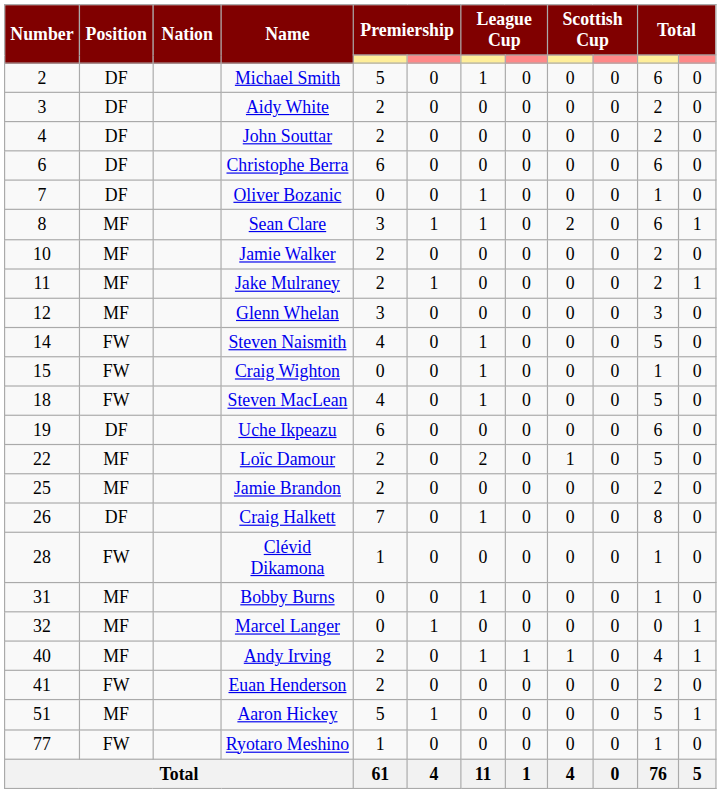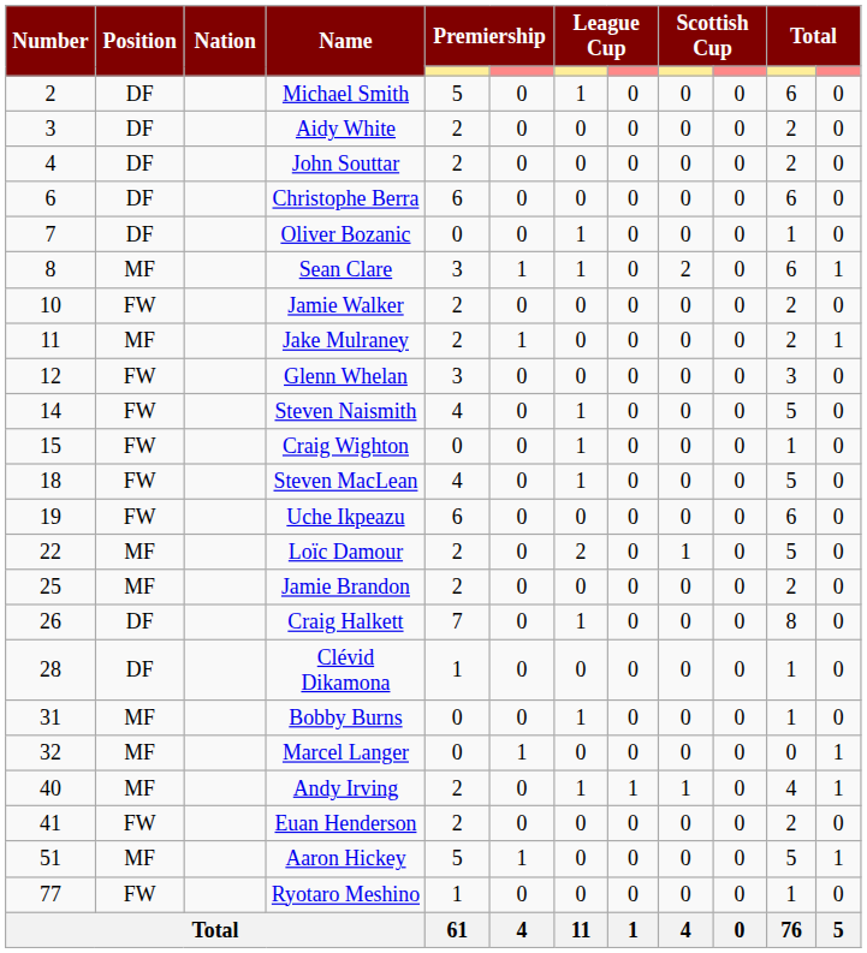 <table class="wikitable" style="font-size: 95%; text-align: center;">
 <tr>
 <th style="background:maroon; color:white;" scope="col" rowspan="2" width=60 align="center">Number</th>
 <th style="background:maroon; color:white;" scope="col" rowspan="2" width=60 align="center">Position</th>
 <th style="background:maroon; color:white;" scope="col" rowspan="2" width=60 align="center">Nation</th>
 <th style="background:maroon; color:white;" scope="col" rowspan="2" width=150 align="center">Name</th>
 <th style="background:maroon; color:white;" scope="col" colspan="2" width=90 align="center">Premiership</th>
 <th style="background:maroon; color:white;" scope="col" colspan="2" width=90 align="center">League Cup</th>
 <th style="background:maroon; color:white;" scope="col" colspan="2" width=90 align="center">Scottish Cup</th>
 <th style="background:maroon; color:white;" scope="col" colspan="2" width=90 align="center">Total</th>
 </tr>
 <tr>
 <th width=30 style="background: #FFEE99"></th>
 <th width=30 style="background: #FF8888"></th>
 <th width=30 style="background: #FFEE99"></th>
 <th width=30 style="background: #FF8888"></th>
 <th width=30 style="background: #FFEE99"></th>
 <th width=30 style="background: #FF8888"></th>
 <th width=30 style="background: #FFEE99"></th>
 <th width=30 style="background: #FF8888"></th>
 </tr>
 <tr>
 <td>2</td>
 <td>DF</td>
 <td></td>
 <td><a href='#'>Michael Smith</a></td>
 <td>5</td>
 <td>0</td>
 <td>1</td>
 <td>0</td>
 <td>0</td>
 <td>0</td>
 <td>6</td>
 <td>0</td>
 </tr>
 <tr>
 <td>3</td>
 <td>DF</td>
 <td></td>
 <td><a href='#'>Aidy White</a></td>
 <td>2</td>
 <td>0</td>
 <td>0</td>
 <td>0</td>
 <td>0</td>
 <td>0</td>
 <td>2</td>
 <td>0</td>
 </tr>
 <tr>
 <td>4</td>
 <td>DF</td>
 <td></td>
 <td><a href='#'>John Souttar</a></td>
 <td>2</td>
 <td>0</td>
 <td>0</td>
 <td>0</td>
 <td>0</td>
 <td>0</td>
 <td>2</td>
 <td>0</td>
 </tr>
 <tr>
 <td>6</td>
 <td>DF</td>
 <td></td>
 <td><a href='#'>Christophe Berra</a></td>
 <td>6</td>
 <td>0</td>
 <td>0</td>
 <td>0</td>
 <td>0</td>
 <td>0</td>
 <td>6</td>
 <td>0</td>
 </tr>
 <tr>
 <td>7</td>
 <td>DF</td>
 <td></td>
 <td><a href='#'>Oliver Bozanic</a></td>
 <td>0</td>
 <td>0</td>
 <td>1</td>
 <td>0</td>
 <td>0</td>
 <td>0</td>
 <td>1</td>
 <td>0</td>
 </tr>
 <tr>
 <td>8</td>
 <td>MF</td>
 <td></td>
 <td><a href='#'>Sean Clare</a></td>
 <td>3</td>
 <td>1</td>
 <td>1</td>
 <td>0</td>
 <td>2</td>
 <td>0</td>
 <td>6</td>
 <td>1</td>
 </tr>
 <tr>
 <td>10</td>
-<td>MF</td>
+<td>FW</td>
 <td></td>
 <td><a href='#'>Jamie Walker</a></td>
 <td>2</td>
 <td>0</td>
 <td>0</td>
 <td>0</td>
 <td>0</td>
 <td>0</td>
 <td>2</td>
 <td>0</td>
 </tr>
 <tr>
 <td>11</td>
 <td>MF</td>
 <td></td>
 <td><a href='#'>Jake Mulraney</a></td>
 <td>2</td>
 <td>1</td>
 <td>0</td>
 <td>0</td>
 <td>0</td>
 <td>0</td>
 <td>2</td>
 <td>1</td>
 </tr>
 <tr>
 <td>12</td>
-<td>MF</td>
+<td>FW</td>
 <td></td>
 <td><a href='#'>Glenn Whelan</a></td>
 <td>3</td>
 <td>0</td>
 <td>0</td>
 <td>0</td>
 <td>0</td>
 <td>0</td>
 <td>3</td>
 <td>0</td>
 </tr>
 <tr>
 <td>14</td>
 <td>FW</td>
 <td></td>
 <td><a href='#'>Steven Naismith</a></td>
 <td>4</td>
 <td>0</td>
 <td>1</td>
 <td>0</td>
 <td>0</td>
 <td>0</td>
 <td>5</td>
 <td>0</td>
 </tr>
 <tr>
 <td>15</td>
 <td>FW</td>
 <td></td>
 <td><a href='#'>Craig Wighton</a></td>
 <td>0</td>
 <td>0</td>
 <td>1</td>
 <td>0</td>
 <td>0</td>
 <td>0</td>
 <td>1</td>
 <td>0</td>
 </tr>
 <tr>
 <td>18</td>
 <td>FW</td>
 <td></td>
 <td><a href='#'>Steven MacLean</a></td>
 <td>4</td>
 <td>0</td>
 <td>1</td>
 <td>0</td>
 <td>0</td>
 <td>0</td>
 <td>5</td>
 <td>0</td>
 </tr>
 <tr>
 <td>19</td>
-<td>DF</td>
+<td>FW</td>
 <td></td>
 <td><a href='#'>Uche Ikpeazu</a></td>
 <td>6</td>
 <td>0</td>
 <td>0</td>
 <td>0</td>
 <td>0</td>
 <td>0</td>
 <td>6</td>
 <td>0</td>
 </tr>
 <tr>
 <td>22</td>
 <td>MF</td>
 <td></td>
 <td><a href='#'>Loïc Damour</a></td>
 <td>2</td>
 <td>0</td>
 <td>2</td>
 <td>0</td>
 <td>1</td>
 <td>0</td>
 <td>5</td>
 <td>0</td>
 </tr>
 <tr>
 <td>25</td>
 <td>MF</td>
 <td></td>
 <td><a href='#'>Jamie Brandon</a></td>
 <td>2</td>
 <td>0</td>
 <td>0</td>
 <td>0</td>
 <td>0</td>
 <td>0</td>
 <td>2</td>
 <td>0</td>
 </tr>
 <tr>
 <td>26</td>
 <td>DF</td>
 <td></td>
 <td><a href='#'>Craig Halkett</a></td>
 <td>7</td>
 <td>0</td>
 <td>1</td>
 <td>0</td>
 <td>0</td>
 <td>0</td>
 <td>8</td>
 <td>0</td>
 </tr>
 <tr>
 <td>28</td>
-<td>FW</td>
+<td>DF</td>
 <td></td>
 <td><a href='#'>Clévid Dikamona</a></td>
 <td>1</td>
 <td>0</td>
 <td>0</td>
 <td>0</td>
 <td>0</td>
 <td>0</td>
 <td>1</td>
 <td>0</td>
 </tr>
 <tr>
 <td>31</td>
 <td>MF</td>
 <td></td>
 <td><a href='#'>Bobby Burns</a></td>
 <td>0</td>
 <td>0</td>
 <td>1</td>
 <td>0</td>
 <td>0</td>
 <td>0</td>
 <td>1</td>
 <td>0</td>
 </tr>
 <tr>
 <td>32</td>
 <td>MF</td>
 <td></td>
 <td><a href='#'>Marcel Langer</a></td>
 <td>0</td>
 <td>1</td>
 <td>0</td>
 <td>0</td>
 <td>0</td>
 <td>0</td>
 <td>0</td>
 <td>1</td>
 </tr>
 <tr>
 <td>40</td>
 <td>MF</td>
 <td></td>
 <td><a href='#'>Andy Irving</a></td>
 <td>2</td>
 <td>0</td>
 <td>1</td>
 <td>1</td>
 <td>1</td>
 <td>0</td>
 <td>4</td>
 <td>1</td>
 </tr>
 <tr>
 <td>41</td>
 <td>FW</td>
 <td></td>
 <td><a href='#'>Euan Henderson</a></td>
 <td>2</td>
 <td>0</td>
 <td>0</td>
 <td>0</td>
 <td>0</td>
 <td>0</td>
 <td>2</td>
 <td>0</td>
 </tr>
 <tr>
 <td>51</td>
 <td>MF</td>
 <td></td>
 <td><a href='#'>Aaron Hickey</a></td>
 <td>5</td>
 <td>1</td>
 <td>0</td>
 <td>0</td>
 <td>0</td>
 <td>0</td>
 <td>5</td>
 <td>1</td>
 </tr>
 <tr>
 <td>77</td>
 <td>FW</td>
 <td></td>
 <td><a href='#'>Ryotaro Meshino</a></td>
 <td>1</td>
 <td>0</td>
 <td>0</td>
 <td>0</td>
 <td>0</td>
 <td>0</td>
 <td>1</td>
 <td>0</td>
 </tr>
 <tr>
 <th colspan=4>Total</th>
 <th>61</th>
 <th>4</th>
 <th>11</th>
 <th>1</th>
 <th>4</th>
 <th>0</th>
 <th>76</th>
 <th>5</th>
 </tr>
 </table>
